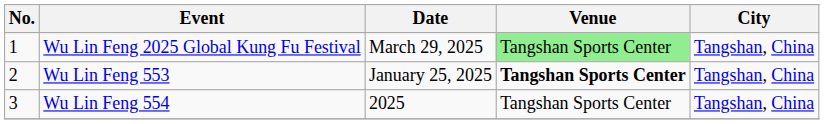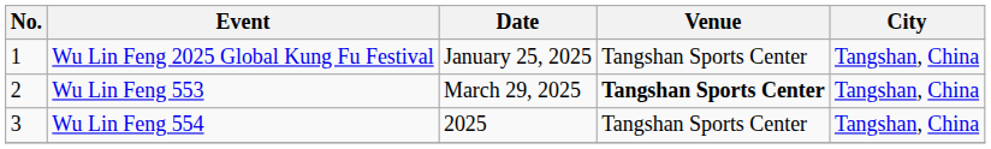 <table class="wikitable sortable">
 <tr>
 <th>No.</th>
 <th>Event</th>
 <th>Date</th>
 <th>Venue</th>
 <th>City</th>
 </tr>
 <tr>
 <td>1</td>
 <td><a href='#'>Wu Lin Feng 2025 Global Kung Fu Festival</a></td>
-<td>March 29, 2025</td>
-<td style="background: lightgreen;">Tangshan Sports Center</td>
+<td>January 25, 2025</td>
+<td>Tangshan Sports Center</td>
 <td> <a href='#'>Tangshan</a>, <a href='#'>China</a></td>
 </tr>
 <tr>
 <td>2</td>
 <td><a href='#'>Wu Lin Feng 553</a></td>
-<td>January 25, 2025</td>
+<td>March 29, 2025</td>
 <td><strong>Tangshan Sports Center</strong></td>
 <td> <a href='#'>Tangshan</a>, <a href='#'>China</a></td>
 </tr>
 <tr>
 <td>3</td>
 <td><a href='#'>Wu Lin Feng 554</a></td>
 <td>2025</td>
 <td>Tangshan Sports Center</td>
 <td> <a href='#'>Tangshan</a>, <a href='#'>China</a></td>
 </tr>
 <tr>
 </tr>
 </table>
